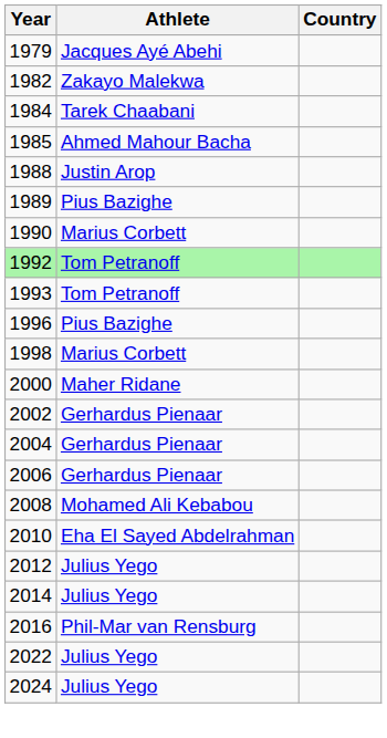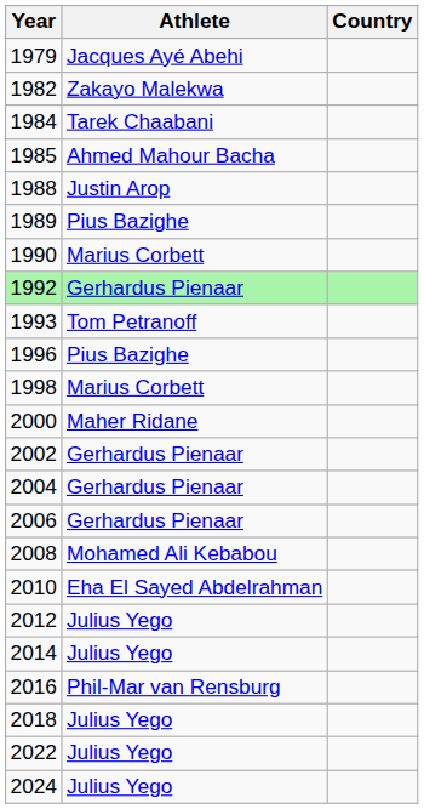 <table class="wikitable sortable">
 <tr>
 <th>Year</th>
 <th>Athlete</th>
 <th>Country</th>
 </tr>
 <tr>
 <td>1979</td>
 <td><a href='#'>Jacques Ayé Abehi</a></td>
 <td></td>
 </tr>
 <tr>
 <td>1982</td>
 <td><a href='#'>Zakayo Malekwa</a></td>
 <td></td>
 </tr>
 <tr>
 <td>1984</td>
 <td><a href='#'>Tarek Chaabani</a></td>
 <td></td>
 </tr>
 <tr>
 <td>1985</td>
 <td><a href='#'>Ahmed Mahour Bacha</a></td>
 <td></td>
 </tr>
 <tr>
 <td>1988</td>
 <td><a href='#'>Justin Arop</a></td>
 <td></td>
 </tr>
 <tr>
 <td>1989</td>
 <td><a href='#'>Pius Bazighe</a></td>
 <td></td>
 </tr>
 <tr>
 <td>1990</td>
 <td><a href='#'>Marius Corbett</a></td>
 <td></td>
 </tr>
 <tr bgcolor=#A9F5A9>
 <td>1992</td>
-<td><a href='#'>Tom Petranoff</a></td>
+<td><a href='#'>Gerhardus Pienaar</a></td>
 <td></td>
 </tr>
 <tr>
 <td>1993</td>
 <td><a href='#'>Tom Petranoff</a></td>
 <td></td>
 </tr>
 <tr>
 <td>1996</td>
 <td><a href='#'>Pius Bazighe</a></td>
 <td></td>
 </tr>
 <tr>
 <td>1998</td>
 <td><a href='#'>Marius Corbett</a></td>
 <td></td>
 </tr>
 <tr>
 <td>2000</td>
 <td><a href='#'>Maher Ridane</a></td>
 <td></td>
 </tr>
 <tr>
 <td>2002</td>
 <td><a href='#'>Gerhardus Pienaar</a></td>
 <td></td>
 </tr>
 <tr>
 <td>2004</td>
 <td><a href='#'>Gerhardus Pienaar</a></td>
 <td></td>
 </tr>
 <tr>
 <td>2006</td>
 <td><a href='#'>Gerhardus Pienaar</a></td>
 <td></td>
 </tr>
 <tr>
 <td>2008</td>
 <td><a href='#'>Mohamed Ali Kebabou</a></td>
 <td></td>
 </tr>
 <tr>
 <td>2010</td>
 <td><a href='#'>Eha El Sayed Abdelrahman</a></td>
 <td></td>
 </tr>
 <tr>
 <td>2012</td>
 <td><a href='#'>Julius Yego</a></td>
 <td></td>
 </tr>
 <tr>
 <td>2014</td>
 <td><a href='#'>Julius Yego</a></td>
 <td></td>
 </tr>
 <tr>
 <td>2016</td>
 <td><a href='#'>Phil-Mar van Rensburg</a></td>
 <td></td>
 </tr>
 <tr>
+<td>2018</td>
+<td><a href='#'>Julius Yego</a></td>
+<td></td>
+</tr>
+<tr>
 <td>2022</td>
 <td><a href='#'>Julius Yego</a></td>
 <td></td>
 </tr>
 <tr>
 <td>2024</td>
 <td><a href='#'>Julius Yego</a></td>
 <td></td>
 </tr>
 </table>
